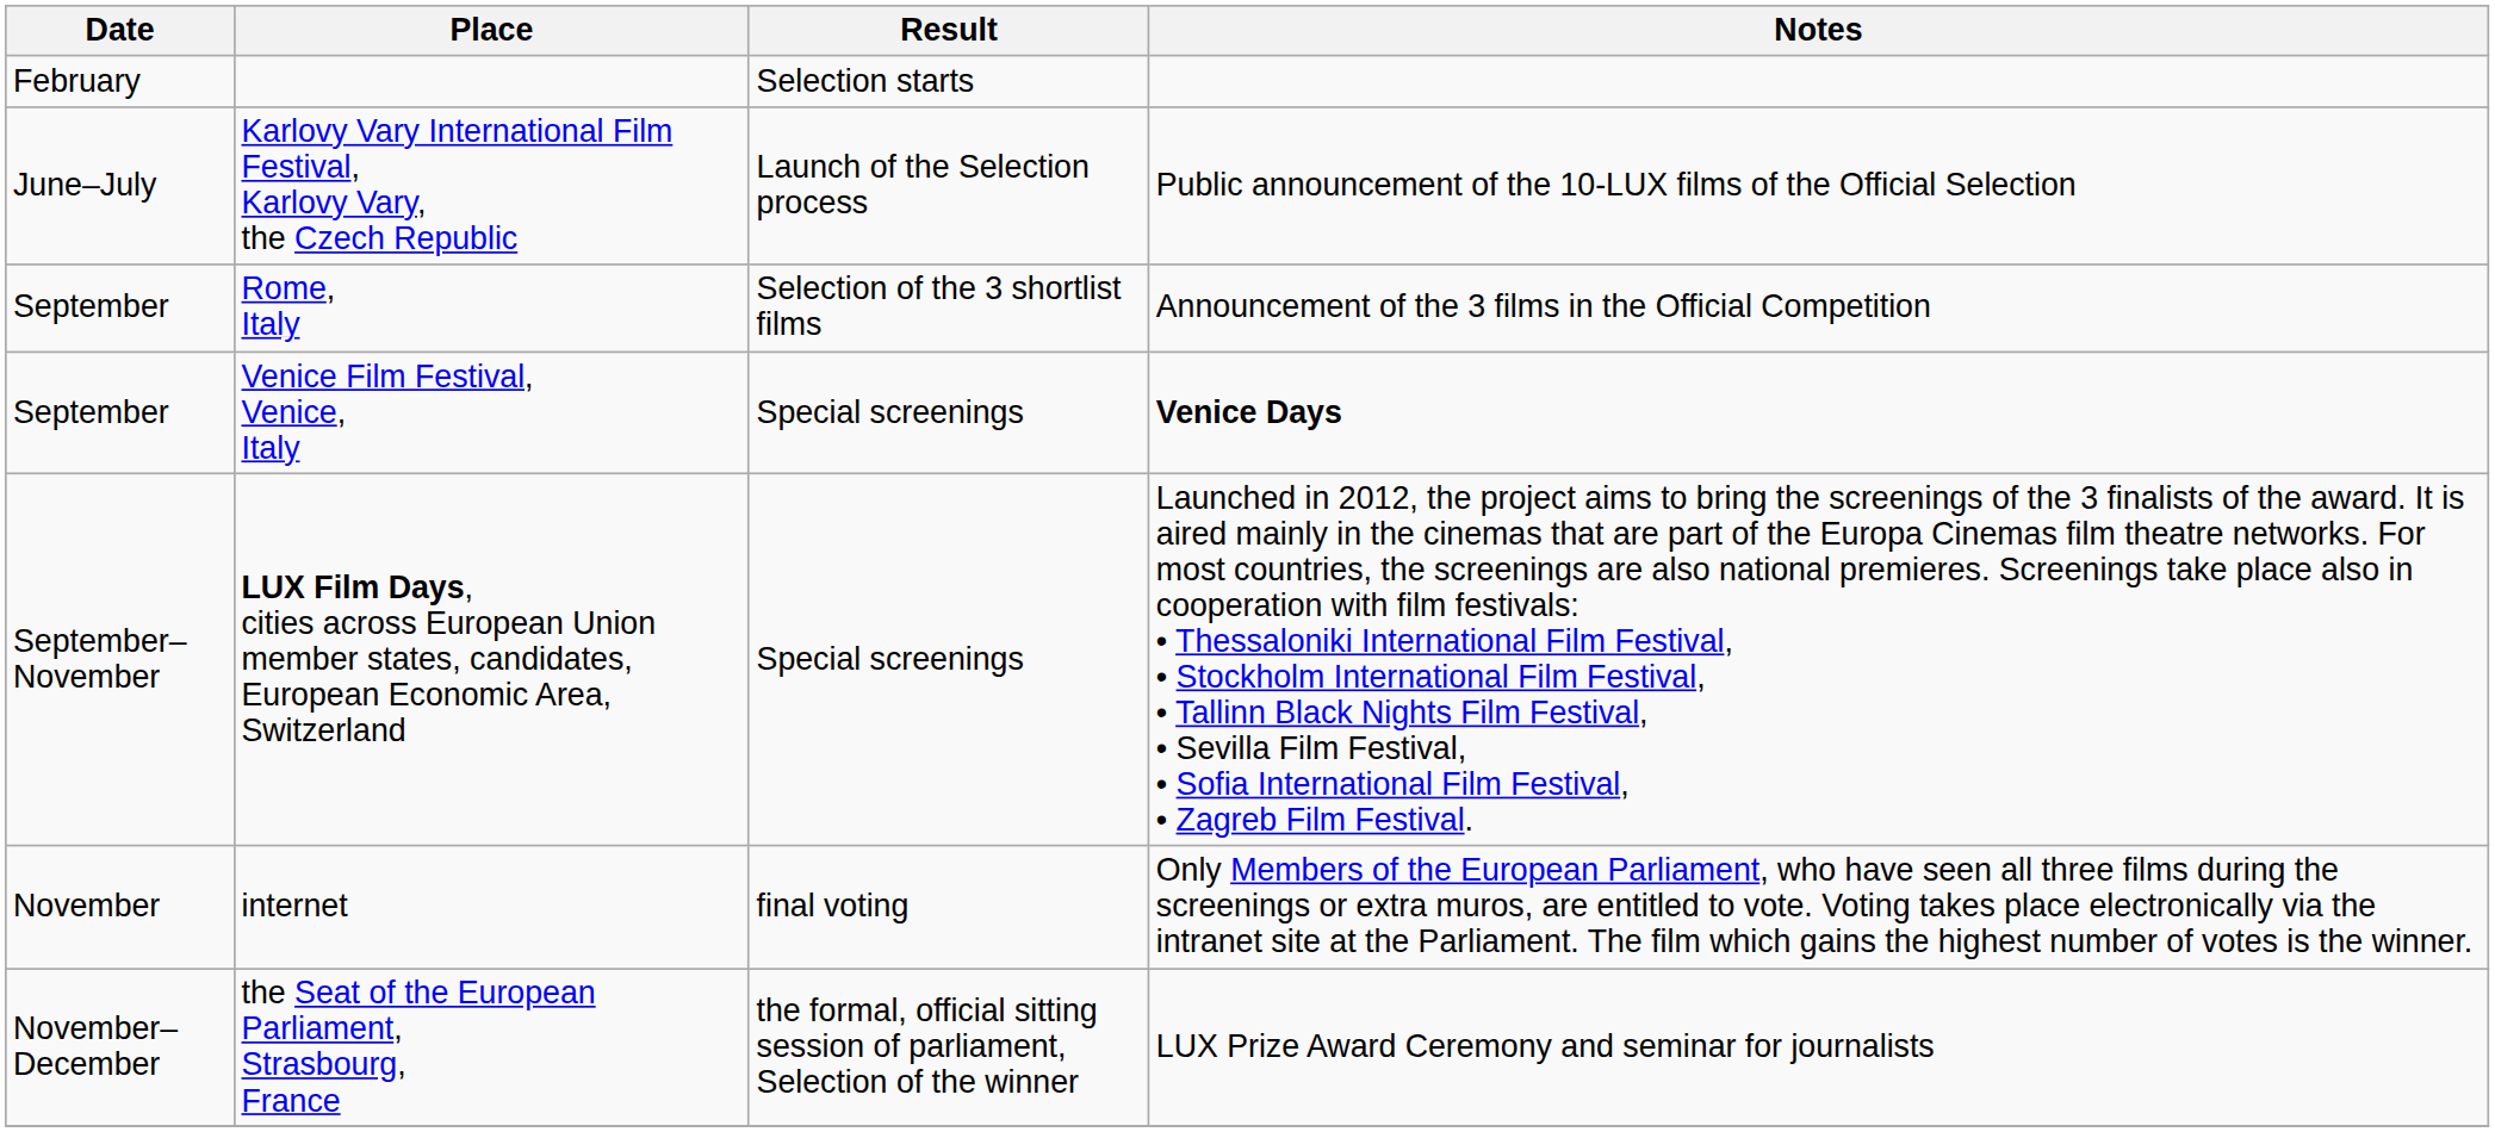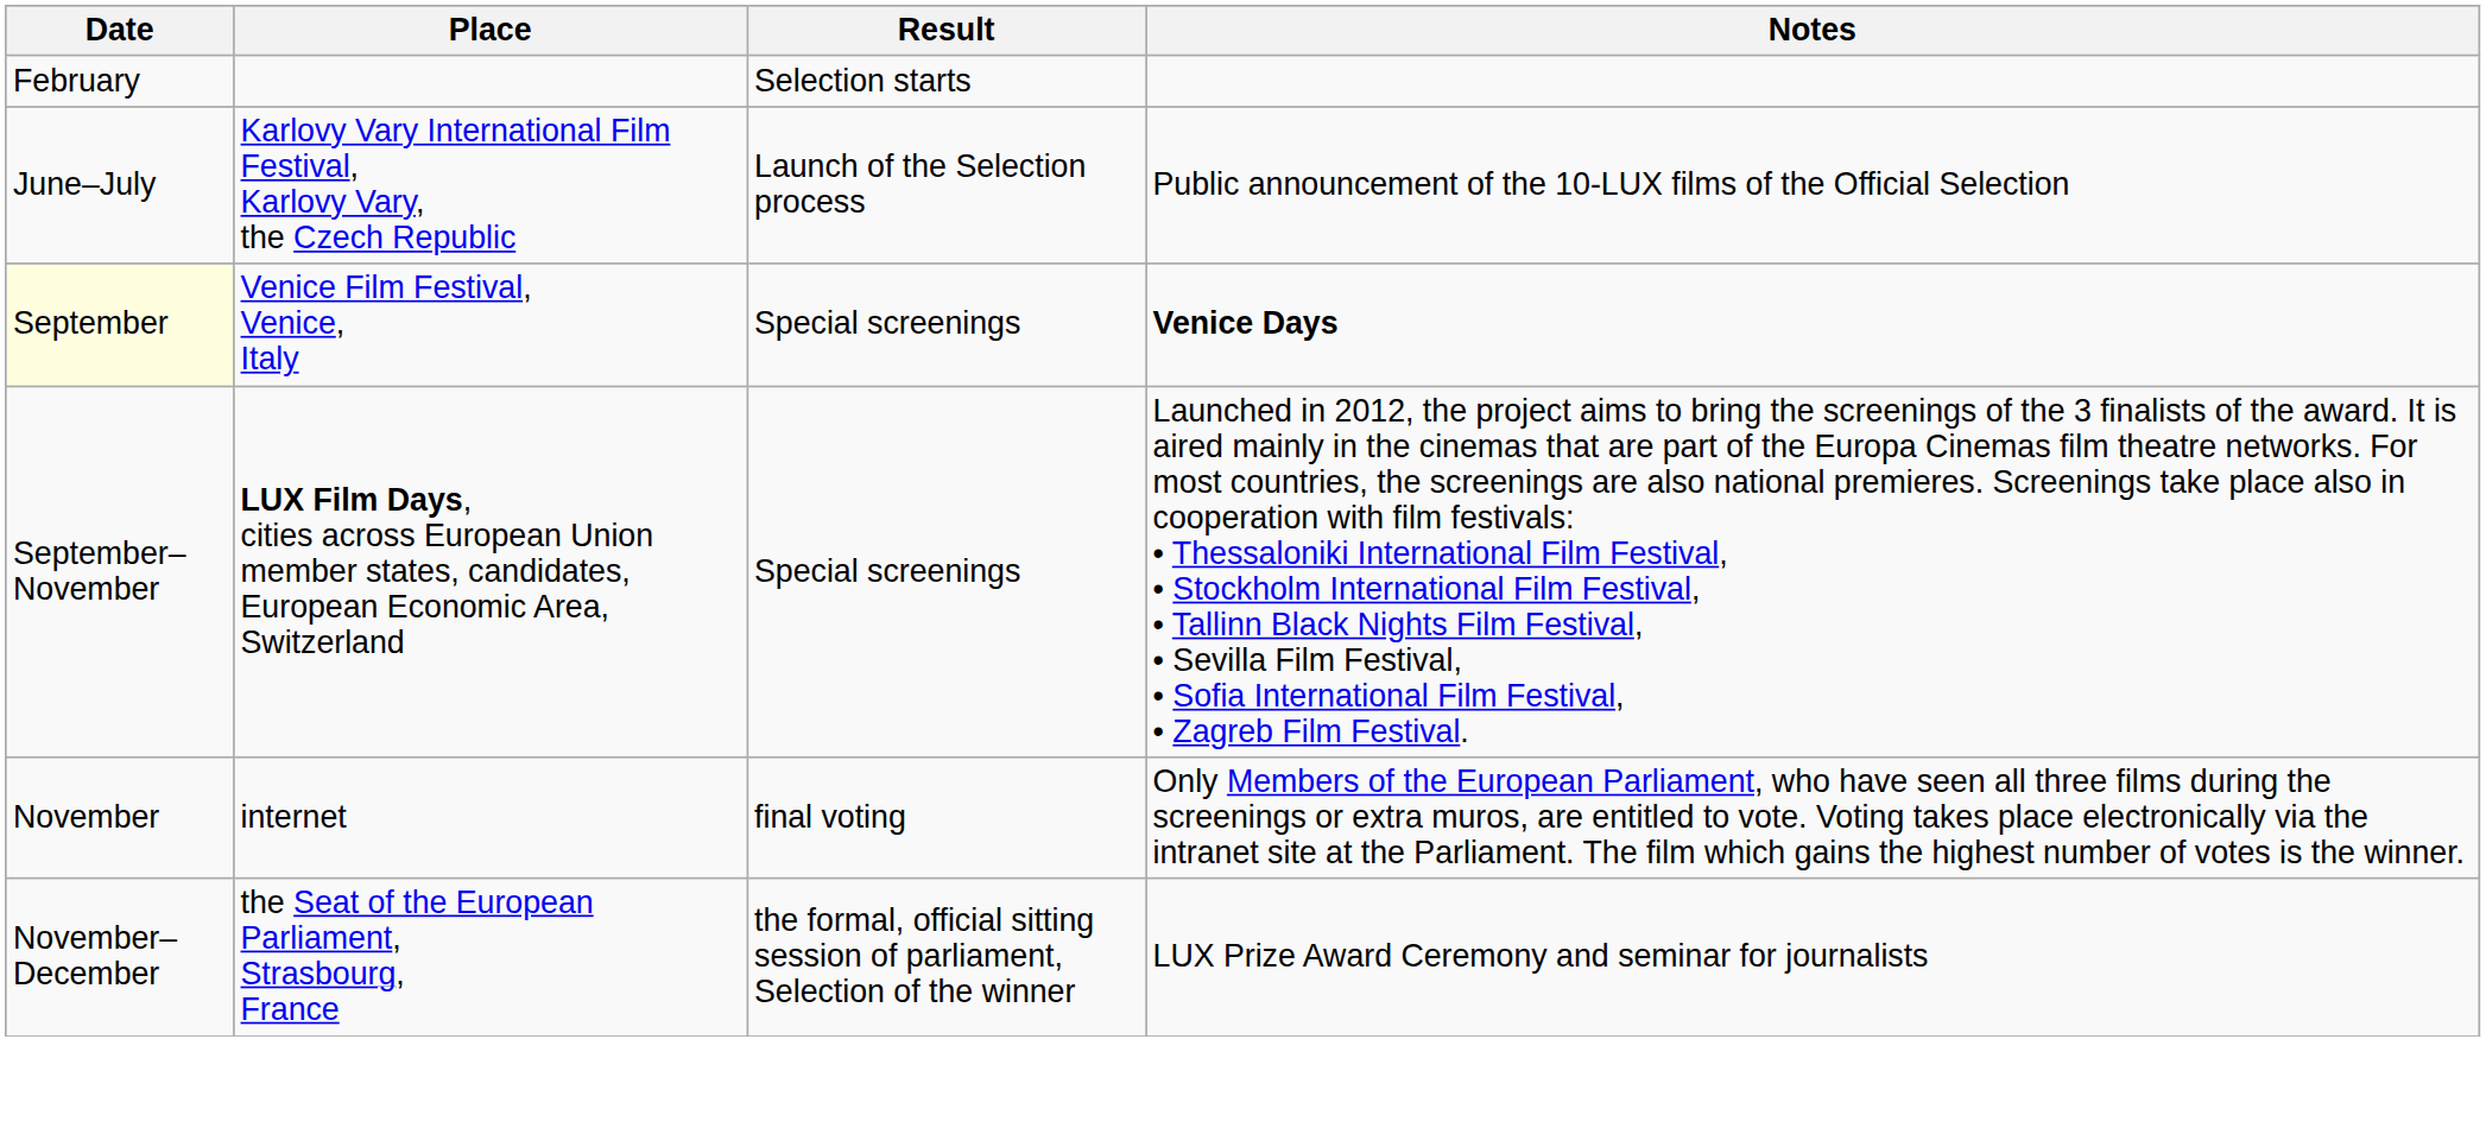 <table class="wikitable">
 <tr>
 <th>Date</th>
 <th>Place</th>
 <th>Result</th>
 <th>Notes</th>
 </tr>
 <tr>
 <td>February</td>
 <td></td>
 <td>Selection starts</td>
 <td></td>
 </tr>
 <tr>
 <td>June–July</td>
 <td><a href='#'>Karlovy Vary International Film Festival</a>, <br><a href='#'>Karlovy Vary</a>, <br>the <a href='#'>Czech Republic</a></td>
 <td>Launch of the Selection process</td>
 <td>Public announcement of the 10-LUX films of the Official Selection</td>
 </tr>
 <tr>
-<td>September</td>
-<td><a href='#'>Rome</a>, <br><a href='#'>Italy</a></td>
-<td>Selection of the 3 shortlist films</td>
-<td>Announcement of the 3 films in the Official Competition</td>
-</tr>
-<tr>
-<td>September</td>
+<td style="background: lightyellow;">September</td>
 <td><a href='#'>Venice Film Festival</a>, <br><a href='#'>Venice</a>, <br><a href='#'>Italy</a></td>
 <td>Special screenings</td>
 <td><strong>Venice Days</strong></td>
 </tr>
 <tr>
 <td>September–November</td>
 <td><strong>LUX Film Days</strong>, <br> cities across European Union member states, candidates, European Economic Area, Switzerland</td>
 <td>Special screenings</td>
 <td>Launched in 2012, the project aims to bring the screenings of the 3 finalists of the award. It is aired mainly in the cinemas that are part of the Europa Cinemas film theatre networks. For most countries, the screenings are also national premieres. Screenings take place also in cooperation with film festivals:<br>• <a href='#'>Thessaloniki International Film Festival</a>, <br>• <a href='#'>Stockholm International Film Festival</a>, <br>• <a href='#'>Tallinn Black Nights Film Festival</a>, <br>• Sevilla Film Festival, <br>• <a href='#'>Sofia International Film Festival</a>, <br>• <a href='#'>Zagreb Film Festival</a>.</td>
 </tr>
 <tr>
 <td>November</td>
 <td>internet</td>
 <td>final voting</td>
 <td>Only <a href='#'>Members of the European Parliament</a>, who have seen all three films during the screenings or extra muros, are entitled to vote. Voting takes place electronically via the intranet site at the Parliament. The film which gains the highest number of votes is the winner.</td>
 </tr>
 <tr>
 <td>November–December</td>
 <td>the <a href='#'>Seat of the European Parliament</a>, <br><a href='#'>Strasbourg</a>, <br><a href='#'>France</a></td>
 <td>the formal, official sitting session of parliament, Selection of the winner</td>
 <td>LUX Prize Award Ceremony and seminar for journalists</td>
 </tr>
 <tr>
 </tr>
 </table>
